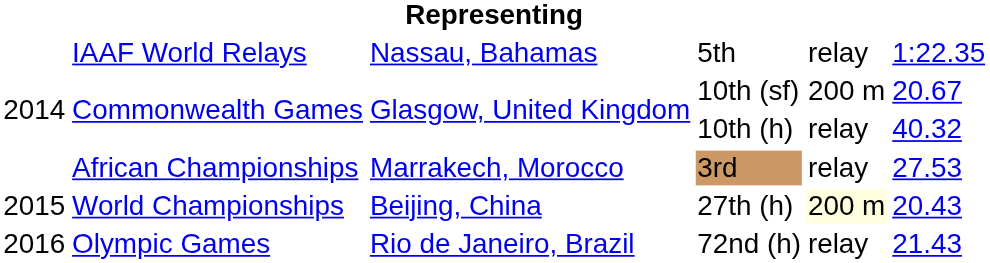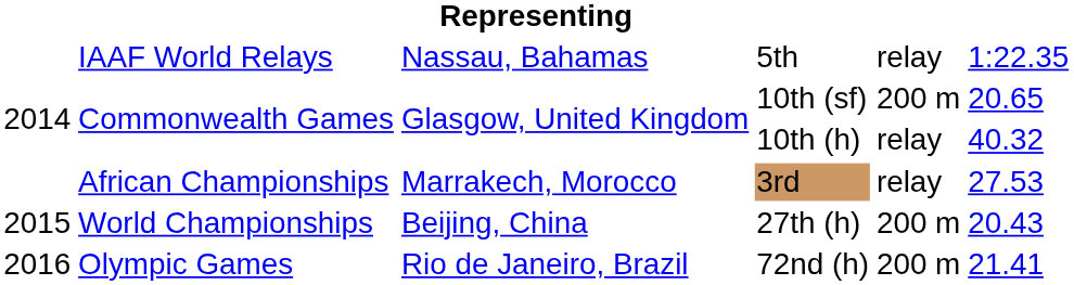 <table>
 <tr>
 <th colspan="6">Representing </th>
 </tr>
 <tr>
 <td rowspan=4>2014</td>
 <td><a href='#'>IAAF World Relays</a></td>
 <td><a href='#'>Nassau, Bahamas</a></td>
 <td>5th</td>
 <td> relay</td>
 <td><a href='#'>1:22.35</a></td>
 </tr>
 <tr>
 <td rowspan=2><a href='#'>Commonwealth Games</a></td>
 <td rowspan=2><a href='#'>Glasgow, United Kingdom</a></td>
 <td>10th (sf)</td>
 <td>200 m</td>
-<td><a href='#'>20.67</a></td>
+<td><a href='#'>20.65</a></td>
 </tr>
 <tr>
 <td>10th (h)</td>
 <td> relay</td>
 <td><a href='#'>40.32</a></td>
 </tr>
 <tr>
 <td><a href='#'>African Championships</a></td>
 <td><a href='#'>Marrakech, Morocco</a></td>
 <td bgcolor=cc9966>3rd</td>
 <td> relay</td>
 <td><a href='#'>27.53</a></td>
 </tr>
 <tr>
 <td>2015</td>
 <td><a href='#'>World Championships</a></td>
 <td><a href='#'>Beijing, China</a></td>
 <td>27th (h)</td>
-<td style="background: lightyellow;">200 m</td>
+<td>200 m</td>
 <td><a href='#'>20.43</a></td>
 </tr>
 <tr>
 <td>2016</td>
 <td><a href='#'>Olympic Games</a></td>
 <td><a href='#'>Rio de Janeiro, Brazil</a></td>
 <td>72nd (h)</td>
-<td> relay</td>
-<td><a href='#'>21.43</a></td>
+<td>200 m</td>
+<td><a href='#'>21.41</a></td>
 </tr>
 </table>
